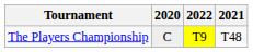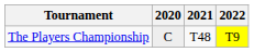 <table class="wikitable" style="font-size:95%;text-align:center;">
 <tr>
 <th>Tournament</th>
 <th>2020</th>
+<th>2021</th>
 <th>2022</th>
-<th>2021</th>
 </tr>
 <tr>
 <td align=left><a href='#'>The Players Championship</a></td>
 <td style="background:#eeeeee;">C</td>
+<td>T48</td>
 <td style="background:yellow;">T9</td>
-<td>T48</td>
 </tr>
 </table>
